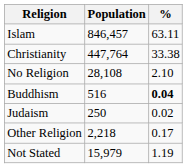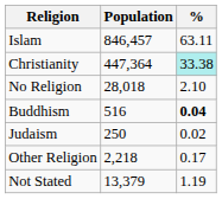 <table class="wikitable sortable">
 <tr>
 <th>Religion</th>
 <th>Population</th>
 <th>%</th>
 </tr>
 <tr>
 <td>Islam</td>
 <td>846,457</td>
 <td>63.11</td>
 </tr>
 <tr>
 <td>Christianity</td>
-<td>447,764</td>
-<td>33.38</td>
+<td>447,364</td>
+<td style="background: paleturquoise;">33.38</td>
 </tr>
 <tr>
 <td>No Religion</td>
-<td>28,108</td>
+<td>28,018</td>
 <td>2.10</td>
 </tr>
 <tr>
 <td>Buddhism</td>
 <td>516</td>
 <td><strong>0.04</strong></td>
 </tr>
 <tr>
 <td>Judaism</td>
 <td>250</td>
 <td>0.02</td>
 </tr>
 <tr>
 <td>Other Religion</td>
 <td>2,218</td>
 <td>0.17</td>
 </tr>
 <tr>
 <td>Not Stated</td>
-<td>15,979</td>
+<td>13,379</td>
 <td>1.19</td>
 </tr>
 </table>
